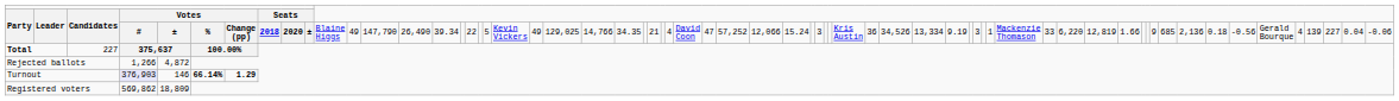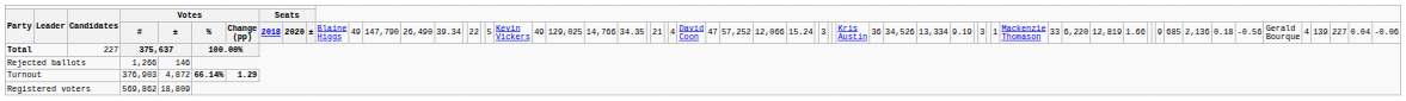 <table class="wikitable" style="text-align:right; font-size:85%">
 <tr>
 <td align=center colspan=13></td>
 </tr>
 <tr>
 <th rowspan="2" colspan="2" style="width:15%">Party</th>
 <th rowspan="2">Leader</th>
 <th rowspan="2">Candidates</th>
 <th colspan="6">Votes</th>
 <th colspan="3">Seats</th>
 </tr>
 <tr>
 <th>#</th>
 <th>±</th>
 <th>%</th>
 <th colspan="3">Change (pp)</th>
 <th><a href='#'>2018</a></th>
 <th>2020</th>
 <th>±<br></th>
 <td style="text-align:left;"><a href='#'>Blaine Higgs</a></td>
 <td>49</td>
 <td>147,790</td>
 <td>26,490</td>
 <td>39.34</td>
 <td></td>
 <td>22</td>
 <td></td>
 <td>5<br></td>
 <td style="text-align:left;"><a href='#'>Kevin Vickers</a></td>
 <td>49</td>
 <td>129,025</td>
 <td>14,766</td>
 <td>34.35</td>
 <td></td>
 <td>21</td>
 <td></td>
 <td>4<br></td>
 <td style="text-align:left;"><a href='#'>David Coon</a></td>
 <td>47</td>
 <td>57,252</td>
 <td>12,066</td>
 <td>15.24</td>
 <td></td>
 <td>3</td>
 <td></td>
 <td><br></td>
 <td style="text-align:left;"><a href='#'>Kris Austin</a></td>
 <td>36</td>
 <td>34,526</td>
 <td>13,334</td>
 <td>9.19</td>
 <td></td>
 <td>3</td>
 <td></td>
 <td>1<br></td>
 <td style="text-align:left;"><a href='#'>Mackenzie Thomason</a></td>
 <td>33</td>
 <td>6,220</td>
 <td>12,819</td>
 <td>1.66</td>
 <td><br></td>
 <td style="text-align:left;"></td>
 <td>9</td>
 <td>685</td>
 <td>2,136</td>
 <td>0.18</td>
 <td>-0.56<br></td>
 <td style="text-align:left;">Gerald Bourque</td>
 <td>4</td>
 <td>139</td>
 <td>227</td>
 <td>0.04</td>
 <td>-0.06</td>
 </tr>
 <tr>
 <td colspan="3" style="text-align: left;"><strong>Total</strong></td>
 <td>227</td>
 <th colspan="2">375,637</th>
 <th colspan="2">100.00%</th>
 </tr>
 <tr>
 <td colspan="4" style="text-align:left;">Rejected ballots</td>
 <td>1,266</td>
-<td>4,872</td>
+<td>146</td>
 </tr>
 <tr>
 <td colspan="4" style="text-align:left;">Turnout</td>
-<td style="background: lavender;">376,903</td>
-<td>146</td>
+<td>376,903</td>
+<td>4,872</td>
 <td><strong>66.14%</strong></td>
 <td><strong>1.29</strong></td>
 </tr>
 <tr>
 <td colspan="4" style="text-align:left;">Registered voters</td>
 <td>569,862</td>
 <td>18,809</td>
 </tr>
 </table>
